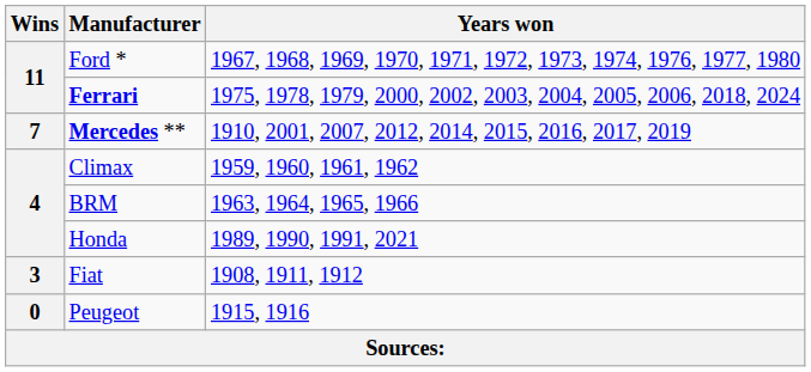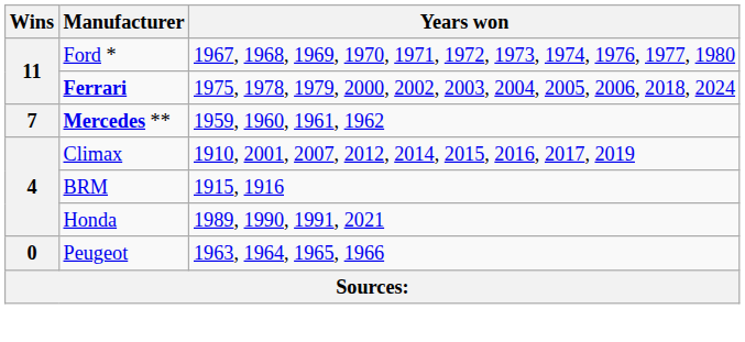 <table class="wikitable" style="font-size: 95%;">
 <tr>
 <th>Wins</th>
 <th>Manufacturer</th>
 <th>Years won</th>
 </tr>
 <tr>
 <th rowspan="2">11</th>
 <td> <a href='#'>Ford</a> *</td>
 <td><a href='#'>1967</a>, <a href='#'>1968</a>, <a href='#'>1969</a>, <a href='#'>1970</a>, <a href='#'>1971</a>, <a href='#'>1972</a>, <a href='#'>1973</a>, <a href='#'>1974</a>, <a href='#'>1976</a>, <a href='#'>1977</a>, <a href='#'>1980</a></td>
 </tr>
 <tr>
 <td> <strong><a href='#'>Ferrari</a></strong></td>
 <td><a href='#'>1975</a>, <a href='#'>1978</a>, <a href='#'>1979</a>, <a href='#'>2000</a>, <a href='#'>2002</a>, <a href='#'>2003</a>, <a href='#'>2004</a>, <a href='#'>2005</a>, <a href='#'>2006</a>, <a href='#'>2018</a>, <a href='#'>2024</a></td>
 </tr>
 <tr>
 <th>7</th>
 <td> <strong><a href='#'>Mercedes</a></strong> **</td>
-<td><span><a href='#'>1910</a></span>, <a href='#'>2001</a>, <a href='#'>2007</a>, <a href='#'>2012</a>, <a href='#'>2014</a>, <a href='#'>2015</a>, <a href='#'>2016</a>, <a href='#'>2017</a>, <a href='#'>2019</a></td>
+<td><a href='#'>1959</a>, <a href='#'>1960</a>, <a href='#'>1961</a>, <a href='#'>1962</a></td>
 </tr>
 <tr>
 <th rowspan="3">4</th>
 <td> <a href='#'>Climax</a></td>
-<td><a href='#'>1959</a>, <a href='#'>1960</a>, <a href='#'>1961</a>, <a href='#'>1962</a></td>
+<td><span><a href='#'>1910</a></span>, <a href='#'>2001</a>, <a href='#'>2007</a>, <a href='#'>2012</a>, <a href='#'>2014</a>, <a href='#'>2015</a>, <a href='#'>2016</a>, <a href='#'>2017</a>, <a href='#'>2019</a></td>
 </tr>
 <tr>
 <td> <a href='#'>BRM</a></td>
-<td><a href='#'>1963</a>, <a href='#'>1964</a>, <a href='#'>1965</a>, <a href='#'>1966</a></td>
+<td><span><a href='#'>1915</a></span>, <span><a href='#'>1916</a></span></td>
 </tr>
 <tr>
 <td> <a href='#'>Honda</a></td>
 <td><a href='#'>1989</a>, <a href='#'>1990</a>, <a href='#'>1991</a>, <a href='#'>2021</a></td>
 </tr>
 <tr>
-<th>3</th>
-<td> <a href='#'>Fiat</a></td>
-<td><span><a href='#'>1908</a></span>, <span><a href='#'>1911</a></span>, <span><a href='#'>1912</a></span></td>
-</tr>
-<tr>
 <th>0</th>
 <td> <a href='#'>Peugeot</a></td>
-<td><span><a href='#'>1915</a></span>, <span><a href='#'>1916</a></span></td>
+<td><a href='#'>1963</a>, <a href='#'>1964</a>, <a href='#'>1965</a>, <a href='#'>1966</a></td>
 </tr>
 <tr>
 <th colspan=3>Sources:</th>
 </tr>
 </table>
